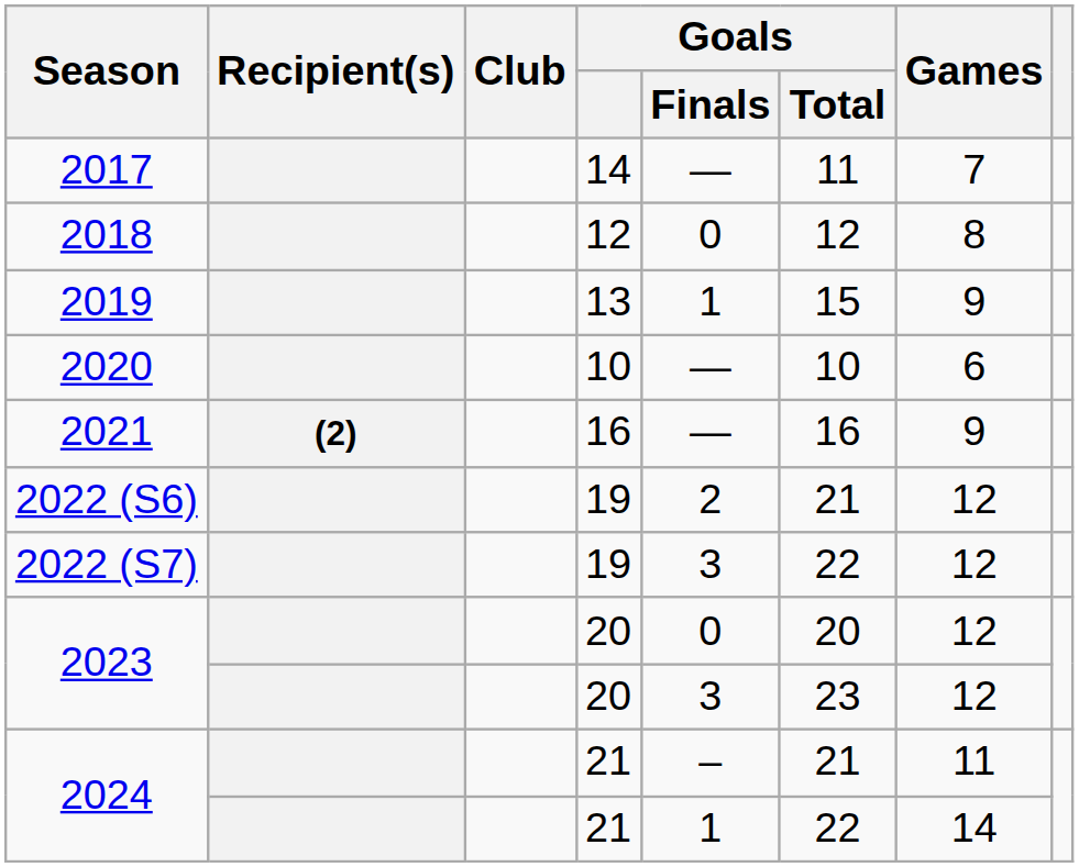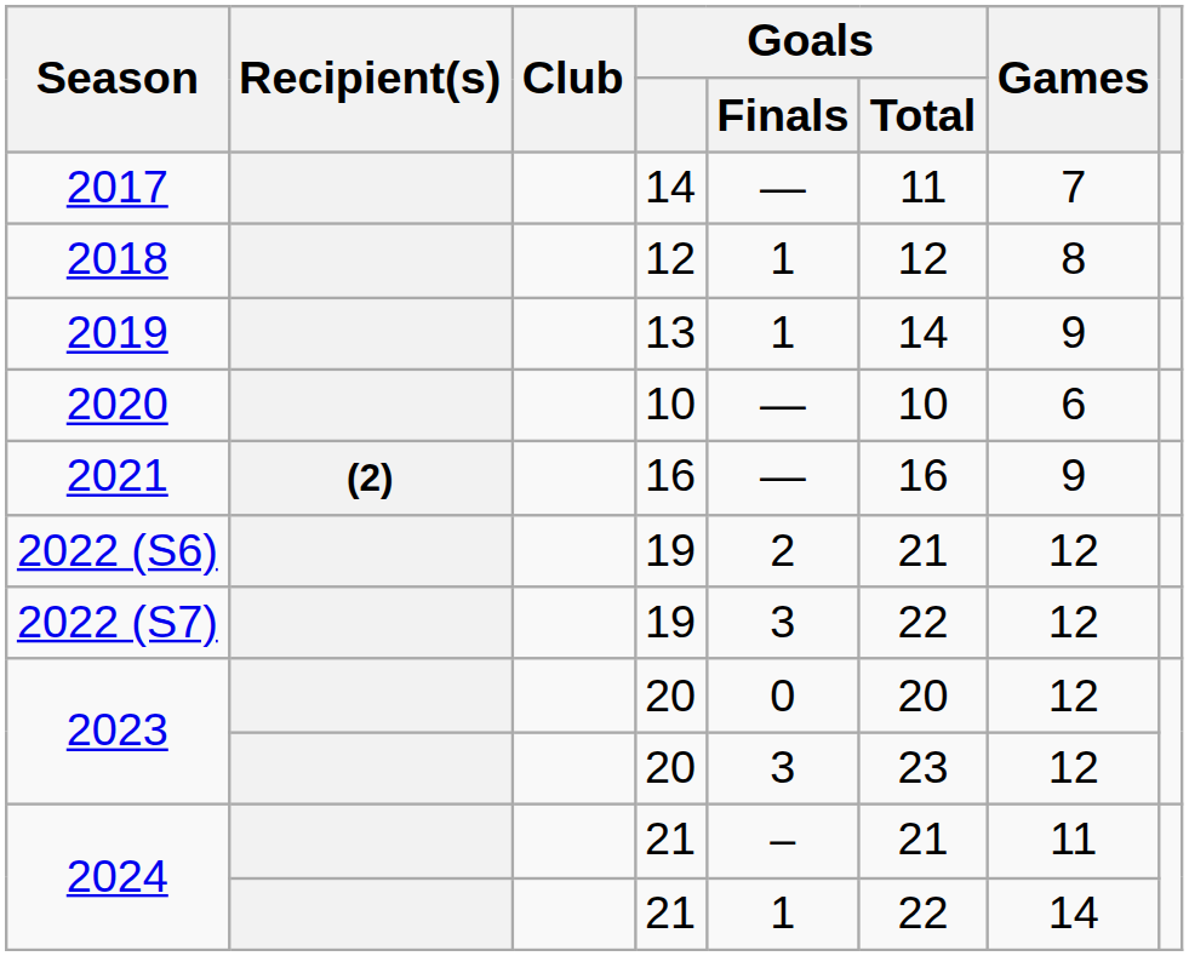 <table class="wikitable sortable plainrowheaders" style=text-align:center>
 <tr>
 <th rowspan=2>Season</th>
 <th rowspan=2>Recipient(s)</th>
 <th rowspan=2>Club</th>
 <th colspan=3>Goals</th>
 <th rowspan=2>Games</th>
 <th rowspan=2 class=unsortable></th>
 </tr>
 <tr>
 <th></th>
 <th>Finals</th>
 <th>Total</th>
 </tr>
 <tr>
 <td><a href='#'>2017</a></td>
 <th scope=row></th>
 <td align=left></td>
 <td>14</td>
 <td>—</td>
 <td>11</td>
 <td>7</td>
 <td></td>
 </tr>
 <tr>
 <td><a href='#'>2018</a></td>
 <th scope=row></th>
 <td align=left></td>
 <td>12</td>
-<td>0</td>
+<td>1</td>
 <td>12</td>
 <td>8</td>
 <td></td>
 </tr>
 <tr>
 <td><a href='#'>2019</a></td>
 <th scope=row></th>
 <td align=left></td>
 <td>13</td>
 <td>1</td>
-<td>15</td>
+<td>14</td>
 <td>9</td>
 <td></td>
 </tr>
 <tr>
 <td><a href='#'>2020</a></td>
 <th scope=row></th>
 <td align=left></td>
 <td>10</td>
 <td>—</td>
 <td>10</td>
 <td>6</td>
 <td></td>
 </tr>
 <tr>
 <td><a href='#'>2021</a></td>
 <th scope=row> <small>(2)</small></th>
 <td align=left></td>
 <td>16</td>
 <td>—</td>
 <td>16</td>
 <td>9</td>
 <td></td>
 </tr>
 <tr>
 <td><a href='#'>2022 (S6)</a></td>
 <th scope=row></th>
 <td align=left></td>
 <td>19</td>
 <td>2</td>
 <td>21</td>
 <td>12</td>
 <td></td>
 </tr>
 <tr>
 <td><a href='#'>2022 (S7)</a></td>
 <th scope=row></th>
 <td align=left></td>
 <td>19</td>
 <td>3</td>
 <td>22</td>
 <td>12</td>
 <td></td>
 </tr>
 <tr>
 <td rowspan=2><a href='#'>2023</a></td>
 <th scope=row></th>
 <td align=left></td>
 <td>20</td>
 <td>0</td>
 <td>20</td>
 <td>12</td>
 <td rowspan=2></td>
 </tr>
 <tr>
 <th scope=row></th>
 <td align=left></td>
 <td>20</td>
 <td>3</td>
 <td>23</td>
 <td>12</td>
 </tr>
 <tr>
 <td rowspan=2><a href='#'>2024</a></td>
 <th scope=row></th>
 <td align=left></td>
 <td>21</td>
 <td>–</td>
 <td>21</td>
 <td>11</td>
 <td rowspan="2"></td>
 </tr>
 <tr>
 <th scope=row></th>
 <td align=left></td>
 <td>21</td>
 <td>1</td>
 <td>22</td>
 <td>14</td>
 </tr>
 </table>
